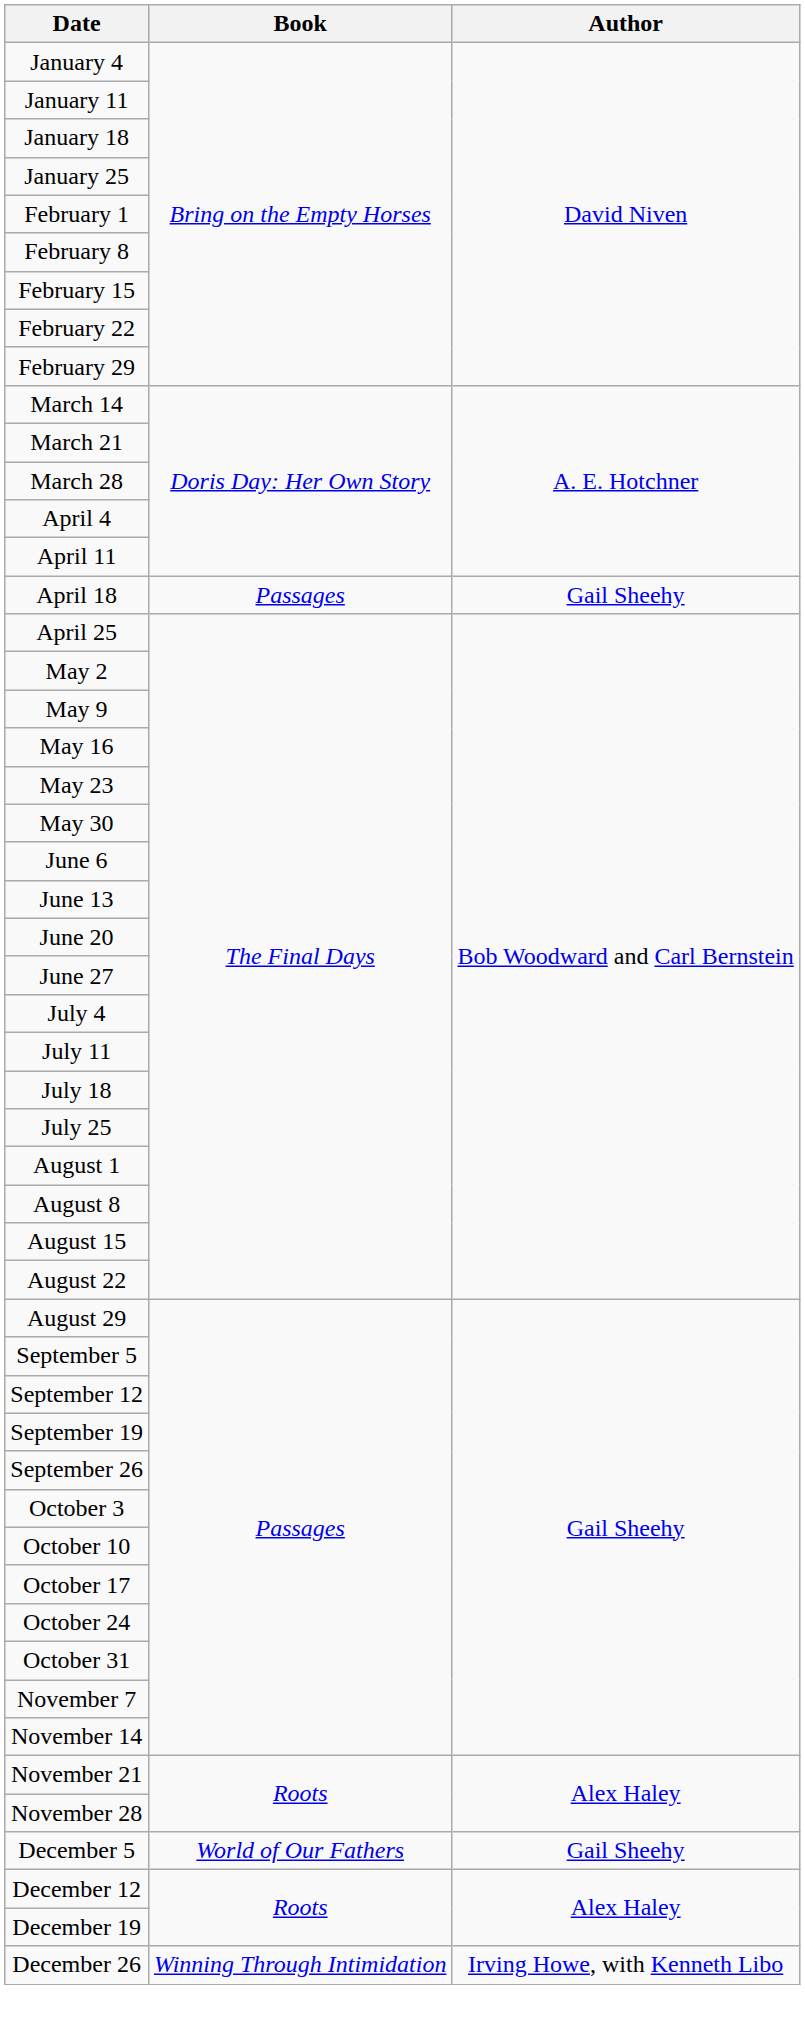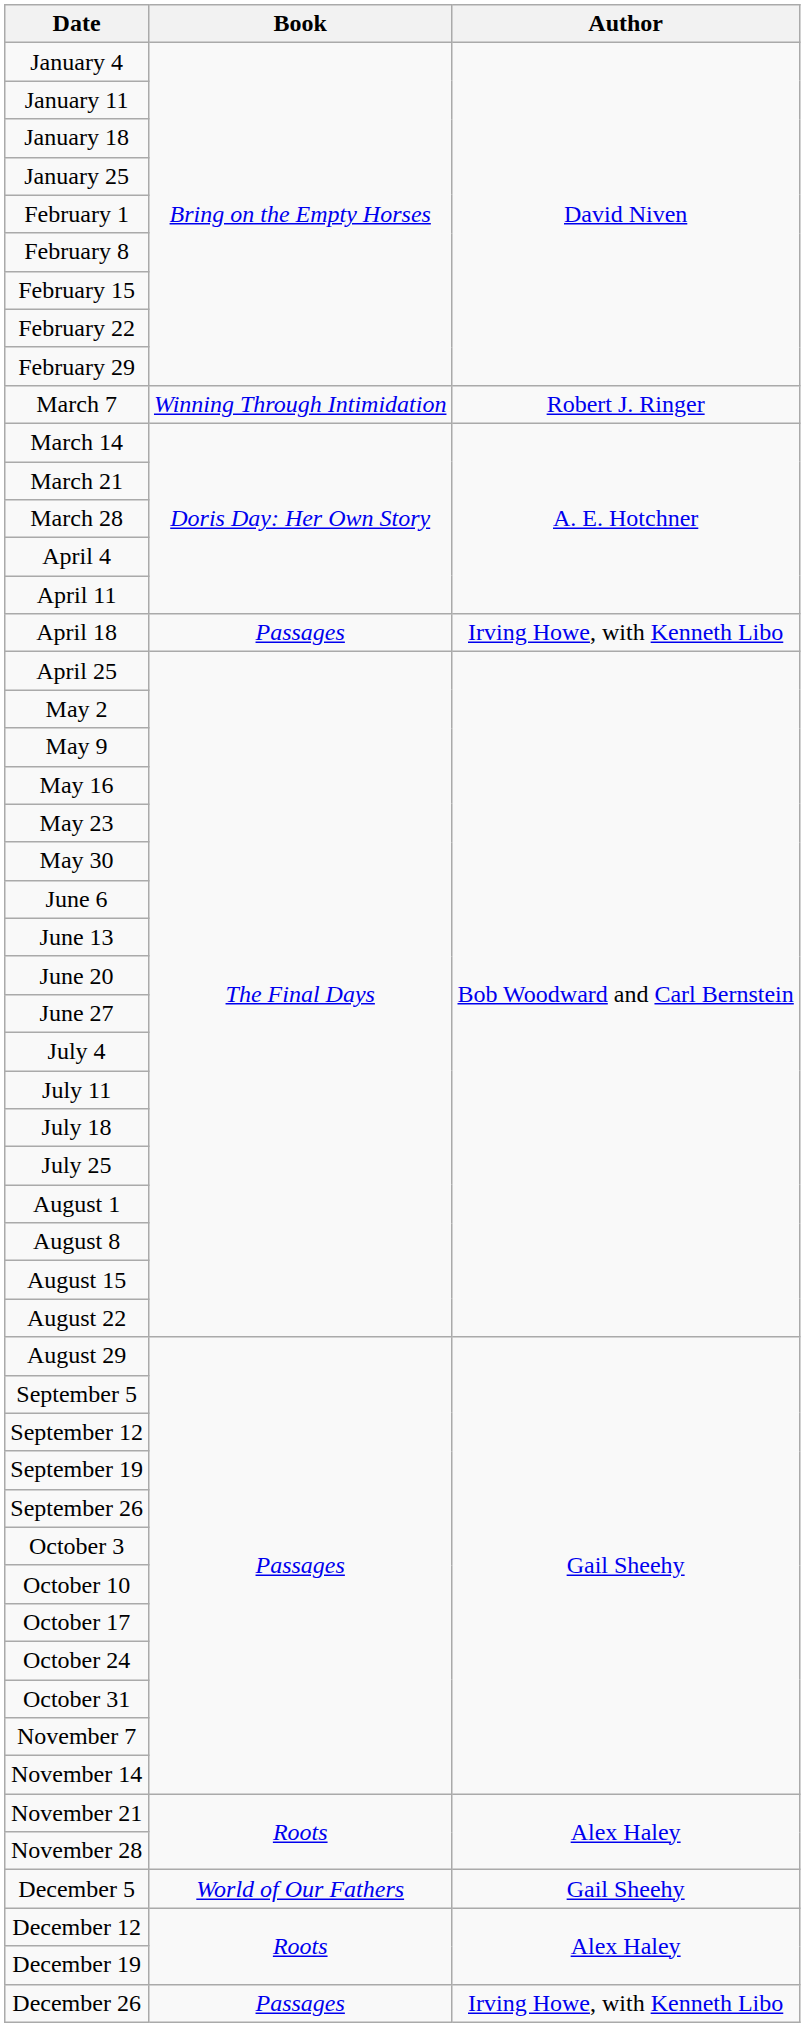 <table class="wikitable sortable" style="text-align: center">
 <tr>
 <th>Date</th>
 <th>Book</th>
 <th>Author</th>
 </tr>
 <tr>
 <td>January 4</td>
 <td rowspan=9><em><a href='#'>Bring on the Empty Horses</a></em></td>
 <td rowspan=9><a href='#'>David Niven</a></td>
 </tr>
 <tr>
 <td>January 11</td>
 </tr>
 <tr>
 <td>January 18</td>
 </tr>
 <tr>
 <td>January 25</td>
 </tr>
 <tr>
 <td>February 1</td>
 </tr>
 <tr>
 <td>February 8</td>
 </tr>
 <tr>
 <td>February 15</td>
 </tr>
 <tr>
 <td>February 22</td>
 </tr>
 <tr>
 <td>February 29</td>
 </tr>
 <tr>
+<td>March 7</td>
+<td><em><a href='#'>Winning Through Intimidation</a></em></td>
+<td><a href='#'>Robert J. Ringer</a></td>
+</tr>
+<tr>
 <td>March 14</td>
 <td rowspan=5><em><a href='#'>Doris Day: Her Own Story</a></em></td>
 <td rowspan=5><a href='#'>A. E. Hotchner</a></td>
 </tr>
 <tr>
 <td>March 21</td>
 </tr>
 <tr>
 <td>March 28</td>
 </tr>
 <tr>
 <td>April 4</td>
 </tr>
 <tr>
 <td>April 11</td>
 </tr>
 <tr>
 <td>April 18</td>
 <td><em><a href='#'>Passages</a></em></td>
-<td><a href='#'>Gail Sheehy</a></td>
+<td><a href='#'>Irving Howe</a>, with <a href='#'>Kenneth Libo</a></td>
 </tr>
 <tr>
 <td>April 25</td>
 <td rowspan=18><em><a href='#'>The Final Days</a></em></td>
 <td rowspan=18><a href='#'>Bob Woodward</a> and <a href='#'>Carl Bernstein</a></td>
 </tr>
 <tr>
 <td>May 2</td>
 </tr>
 <tr>
 <td>May 9</td>
 </tr>
 <tr>
 <td>May 16</td>
 </tr>
 <tr>
 <td>May 23</td>
 </tr>
 <tr>
 <td>May 30</td>
 </tr>
 <tr>
 <td>June 6</td>
 </tr>
 <tr>
 <td>June 13</td>
 </tr>
 <tr>
 <td>June 20</td>
 </tr>
 <tr>
 <td>June 27</td>
 </tr>
 <tr>
 <td>July 4</td>
 </tr>
 <tr>
 <td>July 11</td>
 </tr>
 <tr>
 <td>July 18</td>
 </tr>
 <tr>
 <td>July 25</td>
 </tr>
 <tr>
 <td>August 1</td>
 </tr>
 <tr>
 <td>August 8</td>
 </tr>
 <tr>
 <td>August 15</td>
 </tr>
 <tr>
 <td>August 22</td>
 </tr>
 <tr>
 <td>August 29</td>
 <td rowspan=12><em><a href='#'>Passages</a></em></td>
 <td rowspan=12><a href='#'>Gail Sheehy</a></td>
 </tr>
 <tr>
 <td>September 5</td>
 </tr>
 <tr>
 <td>September 12</td>
 </tr>
 <tr>
 <td>September 19</td>
 </tr>
 <tr>
 <td>September 26</td>
 </tr>
 <tr>
 <td>October 3</td>
 </tr>
 <tr>
 <td>October 10</td>
 </tr>
 <tr>
 <td>October 17</td>
 </tr>
 <tr>
 <td>October 24</td>
 </tr>
 <tr>
 <td>October 31</td>
 </tr>
 <tr>
 <td>November 7</td>
 </tr>
 <tr>
 <td>November 14</td>
 </tr>
 <tr>
 <td>November 21</td>
 <td rowspan=2><em><a href='#'>Roots</a></em></td>
 <td rowspan=2><a href='#'>Alex Haley</a></td>
 </tr>
 <tr>
 <td>November 28</td>
 </tr>
 <tr>
 <td>December 5</td>
 <td><em><a href='#'>World of Our Fathers</a></em></td>
 <td><a href='#'>Gail Sheehy</a></td>
 </tr>
 <tr>
 <td>December 12</td>
 <td rowspan=2><em><a href='#'>Roots</a></em></td>
 <td rowspan=2><a href='#'>Alex Haley</a></td>
 </tr>
 <tr>
 <td>December 19</td>
 </tr>
 <tr>
 <td>December 26</td>
-<td><em><a href='#'>Winning Through Intimidation</a></em></td>
+<td><em><a href='#'>Passages</a></em></td>
 <td><a href='#'>Irving Howe</a>, with <a href='#'>Kenneth Libo</a></td>
 </tr>
 </table>
